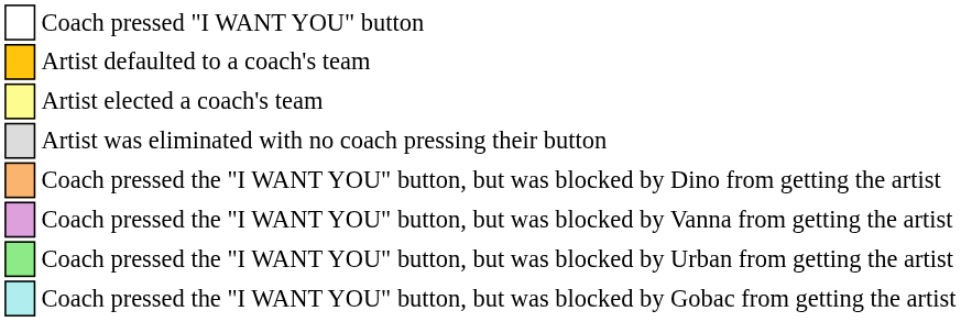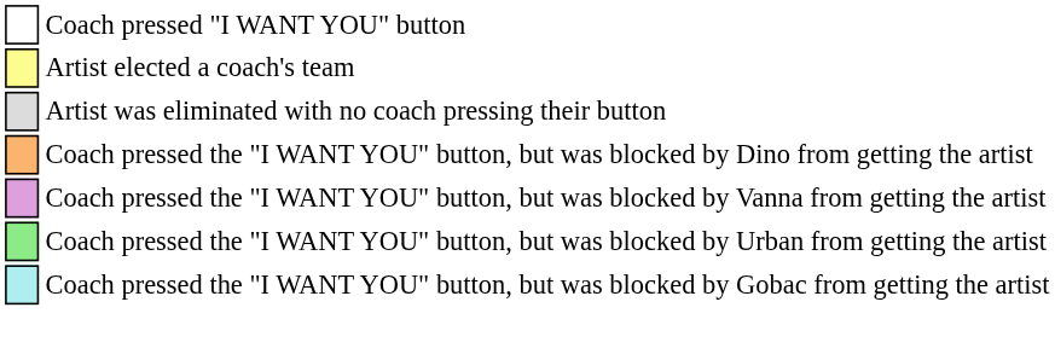 <table class="toccolours" style="font-size: 90%; white-space: nowrap;">
 <tr>
 <td style="background:white; border:1px solid black;"> <strong></strong> </td>
 <td>Coach pressed "I WANT YOU" button</td>
-</tr>
-<tr>
-<td style="background:#ffc40c; border:1px solid black;">    </td>
-<td>Artist defaulted to a coach's team</td>
 </tr>
 <tr>
 <td style="background:#fdfc8f; border:1px solid black;">    </td>
 <td style="padding-right: 8px">Artist elected a coach's team</td>
 </tr>
 <tr>
 <td style="background:#dcdcdc; border:1px solid black;">    </td>
 <td>Artist was eliminated with no coach pressing their button</td>
 </tr>
 <tr>
 <td style="background:#fbb46e; border:1px solid black;"> <strong></strong></td>
 <td>Coach pressed the "I WANT YOU" button, but was blocked by Dino from getting the artist</td>
 </tr>
 <tr>
 <td style="background:#dda0dd; border:1px solid black;"> <strong></strong></td>
 <td>Coach pressed the "I WANT YOU" button, but was blocked by Vanna from getting the artist</td>
 </tr>
 <tr>
 <td style="background:#8deb87; border:1px solid black;"> <strong></strong></td>
 <td>Coach pressed the "I WANT YOU" button, but was blocked by Urban from getting the artist</td>
 </tr>
 <tr>
 <td style="background:#afeeee; border:1px solid black;"> <strong></strong></td>
 <td>Coach pressed the "I WANT YOU" button, but was blocked by Gobac from getting the artist</td>
 </tr>
 </table>
